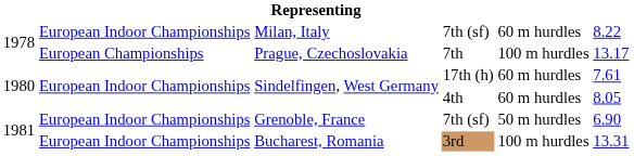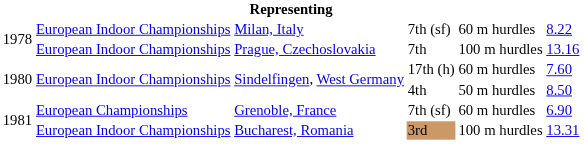 <table>
 <tr>
 <th colspan="6">Representing </th>
 </tr>
 <tr>
 <td rowspan=2>1978</td>
 <td><a href='#'>European Indoor Championships</a></td>
 <td><a href='#'>Milan, Italy</a></td>
 <td>7th (sf)</td>
 <td>60 m hurdles</td>
 <td><a href='#'>8.22</a></td>
 </tr>
 <tr>
-<td><a href='#'>European Championships</a></td>
+<td><a href='#'>European Indoor Championships</a></td>
 <td><a href='#'>Prague, Czechoslovakia</a></td>
 <td>7th</td>
 <td>100 m hurdles</td>
-<td><a href='#'>13.17</a></td>
+<td><a href='#'>13.16</a></td>
 </tr>
 <tr>
 <td rowspan=2>1980</td>
 <td rowspan=2><a href='#'>European Indoor Championships</a></td>
 <td rowspan=2><a href='#'>Sindelfingen</a>, <a href='#'>West Germany</a></td>
 <td>17th (h)</td>
 <td>60 m hurdles</td>
-<td><a href='#'>7.61</a></td>
+<td><a href='#'>7.60</a></td>
 </tr>
 <tr>
 <td>4th</td>
-<td>60 m hurdles</td>
-<td><a href='#'>8.05</a></td>
+<td>50 m hurdles</td>
+<td><a href='#'>8.50</a></td>
 </tr>
 <tr>
 <td rowspan=2>1981</td>
-<td><a href='#'>European Indoor Championships</a></td>
+<td><a href='#'>European Championships</a></td>
 <td><a href='#'>Grenoble, France</a></td>
 <td>7th (sf)</td>
-<td>50 m hurdles</td>
+<td>60 m hurdles</td>
 <td><a href='#'>6.90</a></td>
 </tr>
 <tr>
 <td><a href='#'>European Indoor Championships</a></td>
 <td><a href='#'>Bucharest, Romania</a></td>
 <td bgcolor=cc9966>3rd</td>
 <td>100 m hurdles</td>
 <td><a href='#'>13.31</a></td>
 </tr>
 </table>
